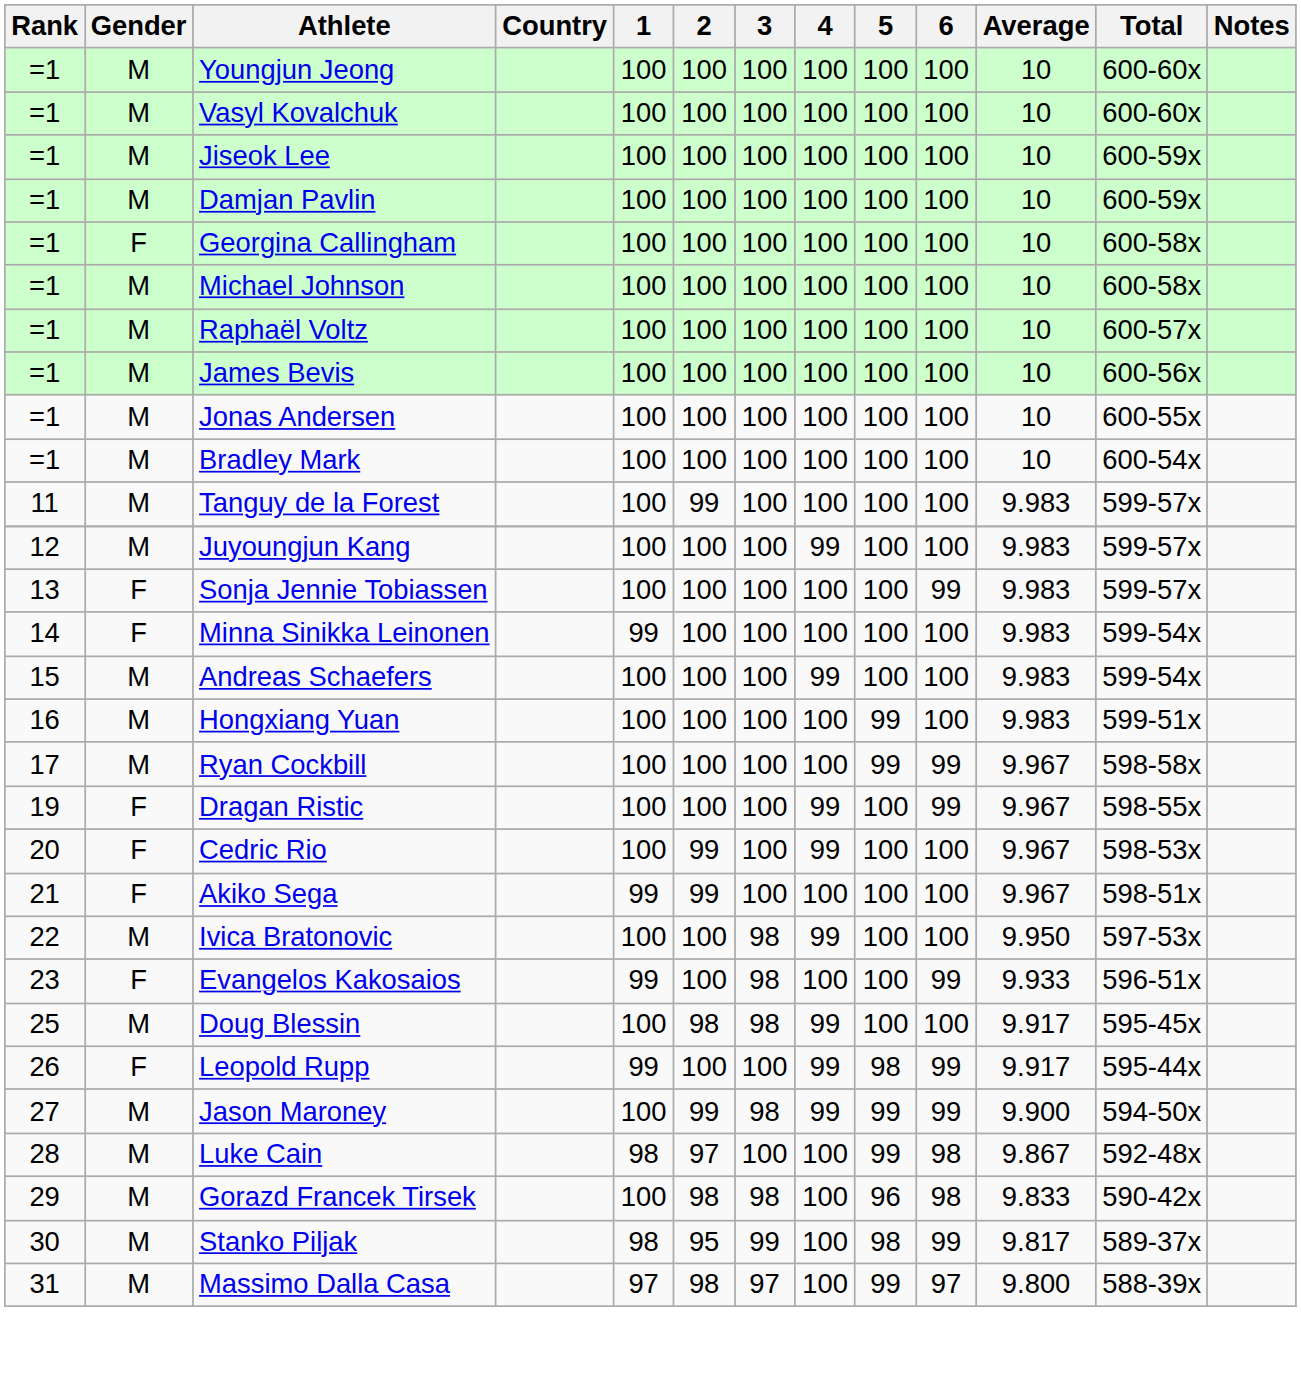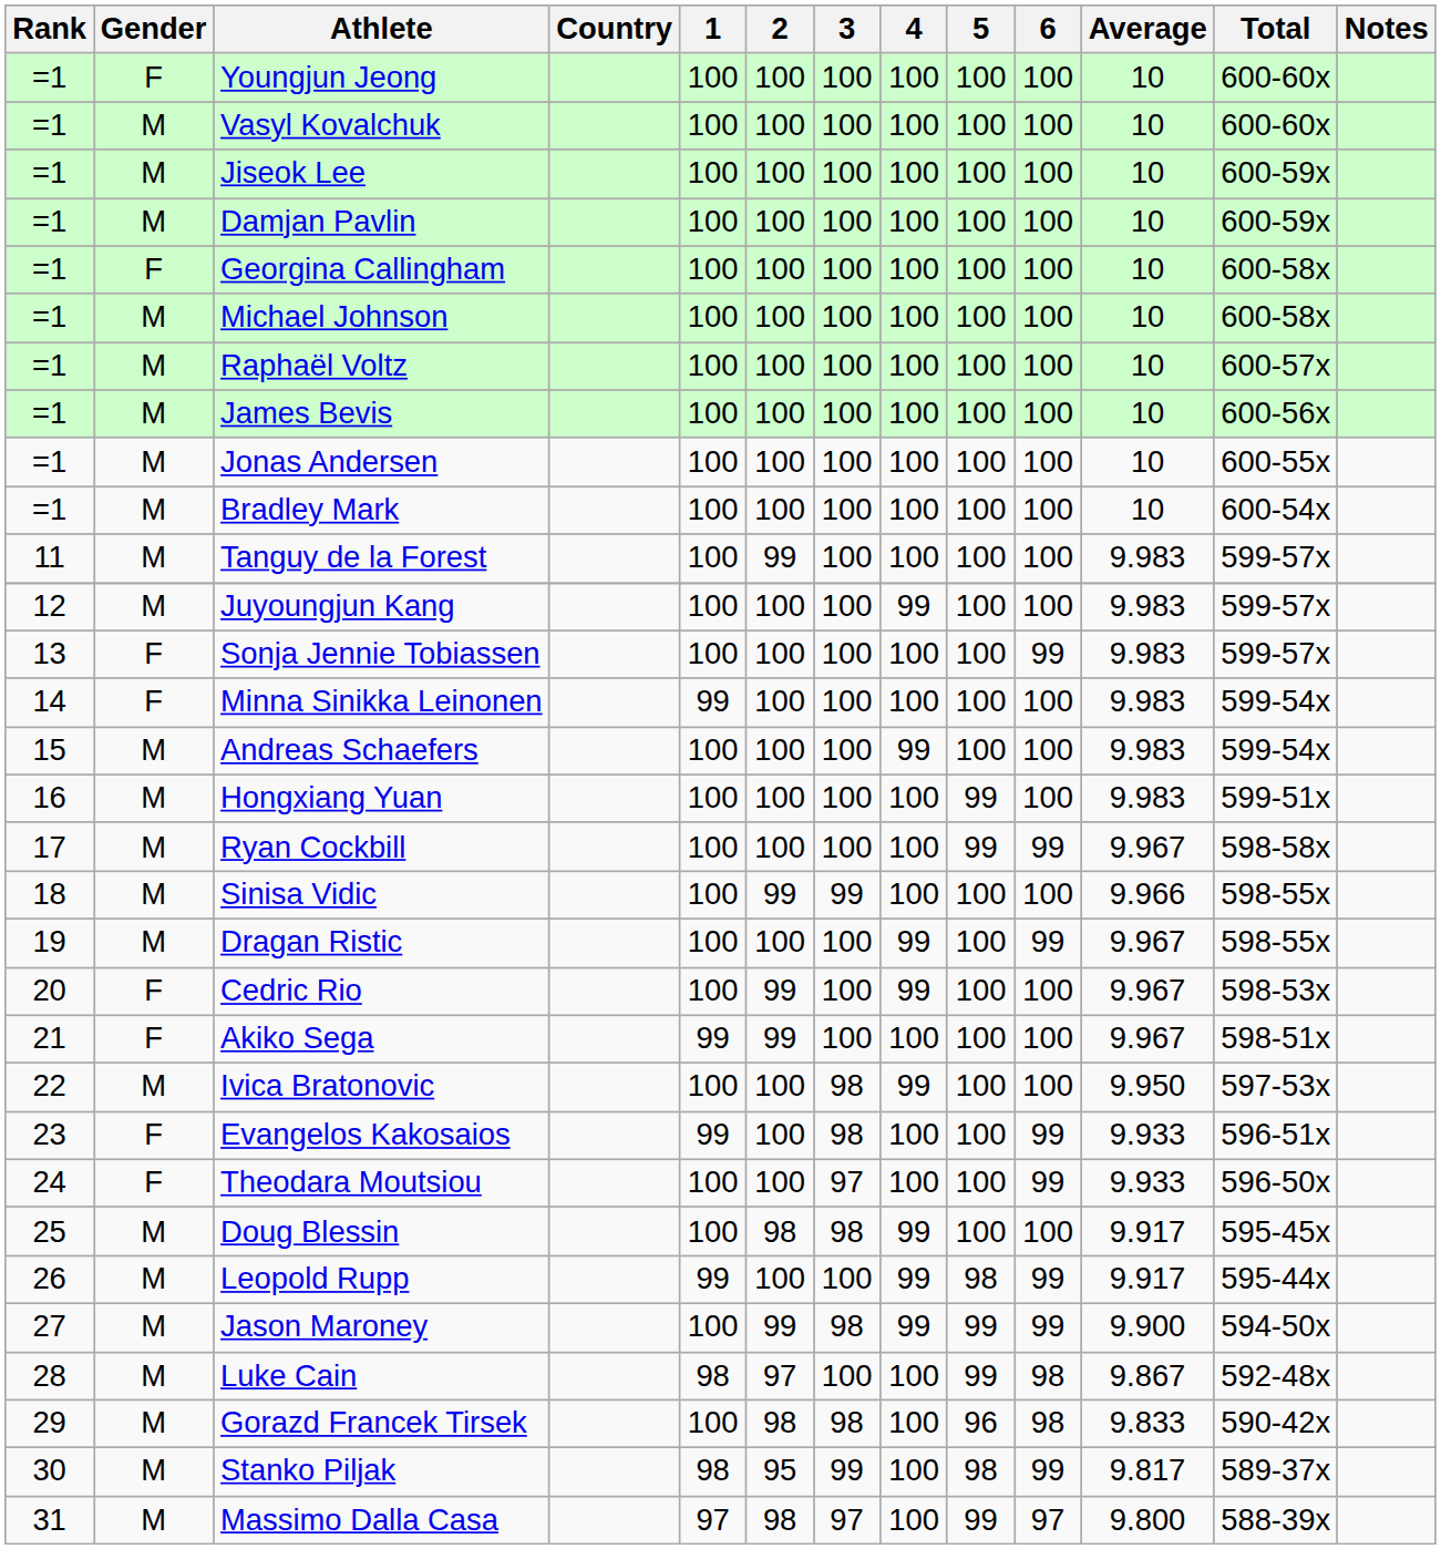 <table class="wikitable sortable" style="text-align:center">
 <tr>
 <th>Rank</th>
 <th>Gender</th>
 <th>Athlete</th>
 <th>Country</th>
 <th style="width: 28px">1</th>
 <th style="width: 28px">2</th>
 <th style="width: 28px">3</th>
 <th style="width: 28px">4</th>
 <th style="width: 28px">5</th>
 <th style="width: 28px">6</th>
 <th>Average</th>
 <th>Total</th>
 <th class="unsortable">Notes</th>
 </tr>
 <tr bgcolor=#ccffcc>
 <td>=1</td>
-<td>M</td>
+<td>F</td>
 <td align="left"><a href='#'>Youngjun Jeong</a></td>
 <td align="left"></td>
 <td>100</td>
 <td>100</td>
 <td>100</td>
 <td>100</td>
 <td>100</td>
 <td>100</td>
 <td>10</td>
 <td>600-60x</td>
 <td></td>
 </tr>
 <tr bgcolor=#ccffcc>
 <td>=1</td>
 <td>M</td>
 <td align="left"><a href='#'>Vasyl Kovalchuk</a></td>
 <td align="left"></td>
 <td>100</td>
 <td>100</td>
 <td>100</td>
 <td>100</td>
 <td>100</td>
 <td>100</td>
 <td>10</td>
 <td>600-60x</td>
 <td></td>
 </tr>
 <tr bgcolor=#ccffcc>
 <td>=1</td>
 <td>M</td>
 <td align="left"><a href='#'>Jiseok Lee</a></td>
 <td align="left"></td>
 <td>100</td>
 <td>100</td>
 <td>100</td>
 <td>100</td>
 <td>100</td>
 <td>100</td>
 <td>10</td>
 <td>600-59x</td>
 <td></td>
 </tr>
 <tr bgcolor=#ccffcc>
 <td>=1</td>
 <td>M</td>
 <td align="left"><a href='#'>Damjan Pavlin</a></td>
 <td align="left"></td>
 <td>100</td>
 <td>100</td>
 <td>100</td>
 <td>100</td>
 <td>100</td>
 <td>100</td>
 <td>10</td>
 <td>600-59x</td>
 <td></td>
 </tr>
 <tr bgcolor=#ccffcc>
 <td>=1</td>
 <td>F</td>
 <td align="left"><a href='#'>Georgina Callingham</a></td>
 <td align="left"></td>
 <td>100</td>
 <td>100</td>
 <td>100</td>
 <td>100</td>
 <td>100</td>
 <td>100</td>
 <td>10</td>
 <td>600-58x</td>
 <td></td>
 </tr>
 <tr bgcolor=#ccffcc>
 <td>=1</td>
 <td>M</td>
 <td align="left"><a href='#'>Michael Johnson</a></td>
 <td align="left"></td>
 <td>100</td>
 <td>100</td>
 <td>100</td>
 <td>100</td>
 <td>100</td>
 <td>100</td>
 <td>10</td>
 <td>600-58x</td>
 <td></td>
 </tr>
 <tr bgcolor=#ccffcc>
 <td>=1</td>
 <td>M</td>
 <td align="left"><a href='#'>Raphaël Voltz</a></td>
 <td align="left"></td>
 <td>100</td>
 <td>100</td>
 <td>100</td>
 <td>100</td>
 <td>100</td>
 <td>100</td>
 <td>10</td>
 <td>600-57x</td>
 <td></td>
 </tr>
 <tr bgcolor=#ccffcc>
 <td>=1</td>
 <td>M</td>
 <td align="left"><a href='#'>James Bevis</a></td>
 <td align="left"></td>
 <td>100</td>
 <td>100</td>
 <td>100</td>
 <td>100</td>
 <td>100</td>
 <td>100</td>
 <td>10</td>
 <td>600-56x</td>
 <td></td>
 </tr>
 <tr>
 <td>=1</td>
 <td>M</td>
 <td align="left"><a href='#'>Jonas Andersen</a></td>
 <td align="left"></td>
 <td>100</td>
 <td>100</td>
 <td>100</td>
 <td>100</td>
 <td>100</td>
 <td>100</td>
 <td>10</td>
 <td>600-55x</td>
 <td></td>
 </tr>
 <tr>
 <td>=1</td>
 <td>M</td>
 <td align="left"><a href='#'>Bradley Mark</a></td>
 <td align="left"></td>
 <td>100</td>
 <td>100</td>
 <td>100</td>
 <td>100</td>
 <td>100</td>
 <td>100</td>
 <td>10</td>
 <td>600-54x</td>
 <td></td>
 </tr>
 <tr>
 <td>11</td>
 <td>M</td>
 <td align="left"><a href='#'>Tanguy de la Forest</a></td>
 <td align="left"></td>
 <td>100</td>
 <td>99</td>
 <td>100</td>
 <td>100</td>
 <td>100</td>
 <td>100</td>
 <td>9.983</td>
 <td>599-57x</td>
 <td></td>
 </tr>
 <tr bgcolor=#ccffcc>
 </tr>
 <tr>
 <td>12</td>
 <td>M</td>
 <td align="left"><a href='#'>Juyoungjun Kang</a></td>
 <td align="left"></td>
 <td>100</td>
 <td>100</td>
 <td>100</td>
 <td>99</td>
 <td>100</td>
 <td>100</td>
 <td>9.983</td>
 <td>599-57x</td>
 <td></td>
 </tr>
 <tr>
 <td>13</td>
 <td>F</td>
 <td align="left"><a href='#'>Sonja Jennie Tobiassen</a></td>
 <td align="left"></td>
 <td>100</td>
 <td>100</td>
 <td>100</td>
 <td>100</td>
 <td>100</td>
 <td>99</td>
 <td>9.983</td>
 <td>599-57x</td>
 <td></td>
 </tr>
 <tr>
 <td>14</td>
 <td>F</td>
 <td align="left"><a href='#'>Minna Sinikka Leinonen</a></td>
 <td align="left"></td>
 <td>99</td>
 <td>100</td>
 <td>100</td>
 <td>100</td>
 <td>100</td>
 <td>100</td>
 <td>9.983</td>
 <td>599-54x</td>
 <td></td>
 </tr>
 <tr>
 <td>15</td>
 <td>M</td>
 <td align="left"><a href='#'>Andreas Schaefers</a></td>
 <td align="left"></td>
 <td>100</td>
 <td>100</td>
 <td>100</td>
 <td>99</td>
 <td>100</td>
 <td>100</td>
 <td>9.983</td>
 <td>599-54x</td>
 <td></td>
 </tr>
 <tr>
 <td>16</td>
 <td>M</td>
 <td align="left"><a href='#'>Hongxiang Yuan</a></td>
 <td align="left"></td>
 <td>100</td>
 <td>100</td>
 <td>100</td>
 <td>100</td>
 <td>99</td>
 <td>100</td>
 <td>9.983</td>
 <td>599-51x</td>
 <td></td>
 </tr>
 <tr>
 <td>17</td>
 <td>M</td>
 <td align="left"><a href='#'>Ryan Cockbill</a></td>
 <td align="left"></td>
 <td>100</td>
 <td>100</td>
 <td>100</td>
 <td>100</td>
 <td>99</td>
 <td>99</td>
 <td>9.967</td>
 <td>598-58x</td>
 <td></td>
 </tr>
 <tr>
+<td>18</td>
+<td>M</td>
+<td align="left"><a href='#'>Sinisa Vidic</a></td>
+<td align="left"></td>
+<td>100</td>
+<td>99</td>
+<td>99</td>
+<td>100</td>
+<td>100</td>
+<td>100</td>
+<td>9.966</td>
+<td>598-55x</td>
+<td></td>
+</tr>
+<tr>
 <td>19</td>
-<td>F</td>
+<td>M</td>
 <td align="left"><a href='#'>Dragan Ristic</a></td>
 <td align="left"></td>
 <td>100</td>
 <td>100</td>
 <td>100</td>
 <td>99</td>
 <td>100</td>
 <td>99</td>
 <td>9.967</td>
 <td>598-55x</td>
 <td></td>
 </tr>
 <tr>
 <td>20</td>
 <td>F</td>
 <td align="left"><a href='#'>Cedric Rio</a></td>
 <td align="left"></td>
 <td>100</td>
 <td>99</td>
 <td>100</td>
 <td>99</td>
 <td>100</td>
 <td>100</td>
 <td>9.967</td>
 <td>598-53x</td>
 <td></td>
 </tr>
 <tr>
 <td>21</td>
 <td>F</td>
 <td align="left"><a href='#'>Akiko Sega</a></td>
 <td align="left"></td>
 <td>99</td>
 <td>99</td>
 <td>100</td>
 <td>100</td>
 <td>100</td>
 <td>100</td>
 <td>9.967</td>
 <td>598-51x</td>
 <td></td>
 </tr>
 <tr>
 <td>22</td>
 <td>M</td>
 <td align="left"><a href='#'>Ivica Bratonovic</a></td>
 <td align="left"></td>
 <td>100</td>
 <td>100</td>
 <td>98</td>
 <td>99</td>
 <td>100</td>
 <td>100</td>
 <td>9.950</td>
 <td>597-53x</td>
 <td></td>
 </tr>
 <tr>
 <td>23</td>
 <td>F</td>
 <td align="left"><a href='#'>Evangelos Kakosaios</a></td>
 <td align="left"></td>
 <td>99</td>
 <td>100</td>
 <td>98</td>
 <td>100</td>
 <td>100</td>
 <td>99</td>
 <td>9.933</td>
 <td>596-51x</td>
 <td></td>
 </tr>
 <tr>
+<td>24</td>
+<td>F</td>
+<td align="left"><a href='#'>Theodara Moutsiou</a></td>
+<td align="left"></td>
+<td>100</td>
+<td>100</td>
+<td>97</td>
+<td>100</td>
+<td>100</td>
+<td>99</td>
+<td>9.933</td>
+<td>596-50x</td>
+<td></td>
+</tr>
+<tr>
 <td>25</td>
 <td>M</td>
 <td align="left"><a href='#'>Doug Blessin</a></td>
 <td align="left"></td>
 <td>100</td>
 <td>98</td>
 <td>98</td>
 <td>99</td>
 <td>100</td>
 <td>100</td>
 <td>9.917</td>
 <td>595-45x</td>
 <td></td>
 </tr>
 <tr>
 <td>26</td>
-<td>F</td>
+<td>M</td>
 <td align="left"><a href='#'>Leopold Rupp</a></td>
 <td align="left"></td>
 <td>99</td>
 <td>100</td>
 <td>100</td>
 <td>99</td>
 <td>98</td>
 <td>99</td>
 <td>9.917</td>
 <td>595-44x</td>
 <td></td>
 </tr>
 <tr>
 <td>27</td>
 <td>M</td>
 <td align="left"><a href='#'>Jason Maroney</a></td>
 <td align="left"></td>
 <td>100</td>
 <td>99</td>
 <td>98</td>
 <td>99</td>
 <td>99</td>
 <td>99</td>
 <td>9.900</td>
 <td>594-50x</td>
 <td></td>
 </tr>
 <tr>
 <td>28</td>
 <td>M</td>
 <td align="left"><a href='#'>Luke Cain</a></td>
 <td align="left"></td>
 <td>98</td>
 <td>97</td>
 <td>100</td>
 <td>100</td>
 <td>99</td>
 <td>98</td>
 <td>9.867</td>
 <td>592-48x</td>
 <td></td>
 </tr>
 <tr>
 <td>29</td>
 <td>M</td>
 <td align="left"><a href='#'>Gorazd Francek Tirsek</a></td>
 <td align="left"></td>
 <td>100</td>
 <td>98</td>
 <td>98</td>
 <td>100</td>
 <td>96</td>
 <td>98</td>
 <td>9.833</td>
 <td>590-42x</td>
 <td></td>
 </tr>
 <tr>
 <td>30</td>
 <td>M</td>
 <td align="left"><a href='#'>Stanko Piljak</a></td>
 <td align="left"></td>
 <td>98</td>
 <td>95</td>
 <td>99</td>
 <td>100</td>
 <td>98</td>
 <td>99</td>
 <td>9.817</td>
 <td>589-37x</td>
 <td></td>
 </tr>
 <tr>
 <td>31</td>
 <td>M</td>
 <td align="left"><a href='#'>Massimo Dalla Casa</a></td>
 <td align="left"></td>
 <td>97</td>
 <td>98</td>
 <td>97</td>
 <td>100</td>
 <td>99</td>
 <td>97</td>
 <td>9.800</td>
 <td>588-39x</td>
 <td></td>
 </tr>
 </table>
